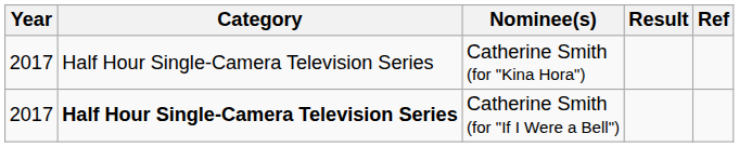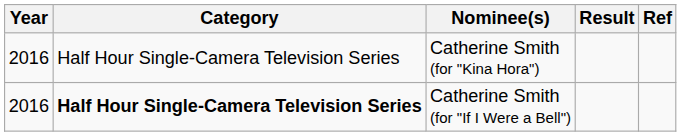 <table class="wikitable">
 <tr>
 <th>Year</th>
 <th>Category</th>
 <th>Nominee(s)</th>
 <th>Result</th>
 <th>Ref</th>
 </tr>
 <tr>
-<td>2017</td>
+<td>2016</td>
 <td>Half Hour Single-Camera Television Series</td>
 <td>Catherine Smith<br><small>(for "Kina Hora")</small></td>
 <td></td>
 <td></td>
 </tr>
 <tr>
-<td>2017</td>
+<td>2016</td>
 <td><strong>Half Hour Single-Camera Television Series</strong></td>
 <td>Catherine Smith<br><small>(for "If I Were a Bell")</small></td>
 <td></td>
 <td></td>
 </tr>
 </table>
